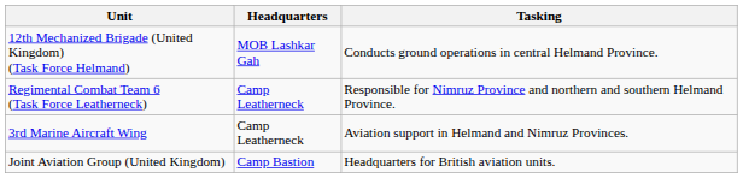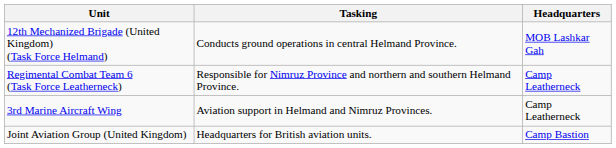 <table class="wikitable">
 <tr>
 <th>Unit</th>
+<th>Tasking</th>
 <th>Headquarters</th>
-<th>Tasking</th>
 </tr>
 <tr>
 <td><a href='#'>12th Mechanized Brigade</a> (United Kingdom)<br>(<a href='#'>Task Force Helmand</a>)</td>
+<td>Conducts ground operations in central Helmand Province.</td>
 <td><a href='#'>MOB Lashkar Gah</a></td>
-<td>Conducts ground operations in central Helmand Province.</td>
 </tr>
 <tr>
 <td> <a href='#'>Regimental Combat Team 6</a><br>(<a href='#'>Task Force Leatherneck</a>)</td>
+<td>Responsible for <a href='#'>Nimruz Province</a> and northern and southern Helmand Province.</td>
 <td><a href='#'>Camp Leatherneck</a></td>
-<td>Responsible for <a href='#'>Nimruz Province</a> and northern and southern Helmand Province.</td>
 </tr>
 <tr>
 <td> <a href='#'>3rd Marine Aircraft Wing</a></td>
+<td>Aviation support in Helmand and Nimruz Provinces.</td>
 <td>Camp Leatherneck</td>
-<td>Aviation support in Helmand and Nimruz Provinces.</td>
 </tr>
 <tr>
 <td>Joint Aviation Group (United Kingdom)</td>
+<td>Headquarters for British aviation units.</td>
 <td><a href='#'>Camp Bastion</a></td>
-<td>Headquarters for British aviation units.</td>
 </tr>
 </table>
